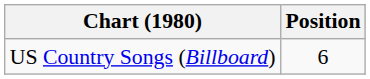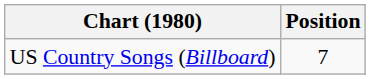 <table class="wikitable sortable">
 <tr>
 <th scope="col">Chart (1980)</th>
 <th scope="col">Position</th>
 </tr>
 <tr>
 <td>US <a href='#'>Country Songs</a> (<em><a href='#'>Billboard</a></em>)</td>
-<td align="center">6</td>
+<td align="center">7</td>
 </tr>
 </table>
